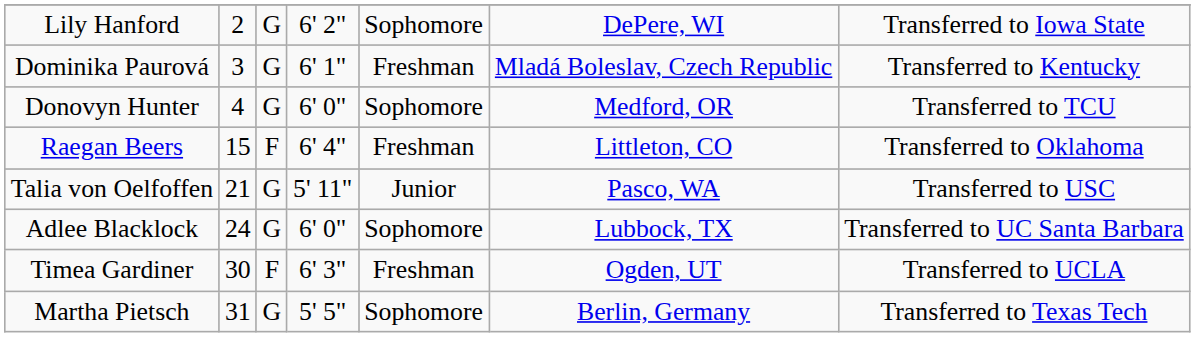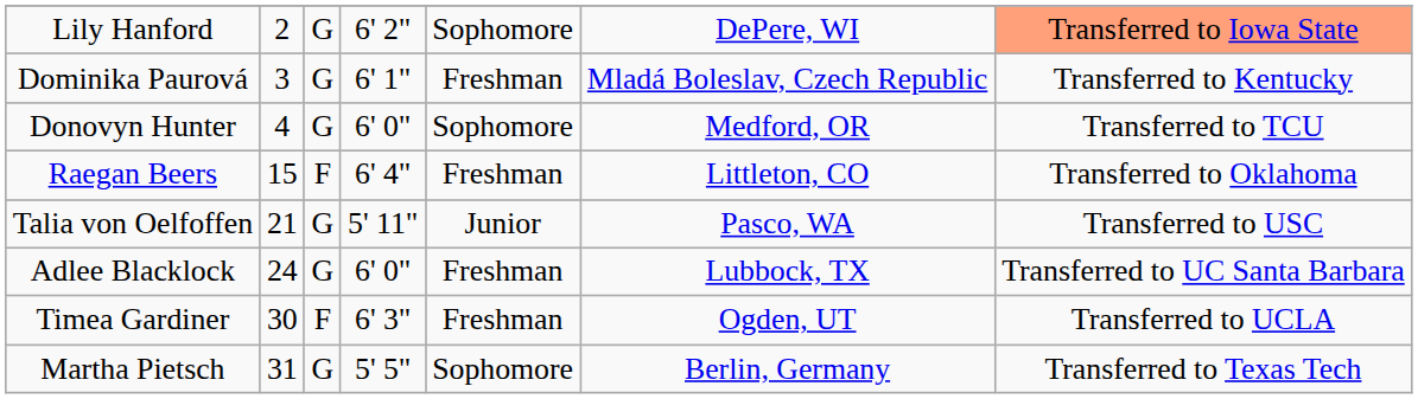 <table class="wikitable sortable" style="text-align: center">
 <tr align=center>
 </tr>
 <tr>
 <td>Lily Hanford</td>
 <td>2</td>
 <td>G</td>
 <td>6' 2"</td>
 <td>Sophomore</td>
 <td><a href='#'>DePere, WI</a></td>
-<td>Transferred to <a href='#'>Iowa State</a></td>
+<td style="background: lightsalmon;">Transferred to <a href='#'>Iowa State</a></td>
 </tr>
 <tr>
 <td>Dominika Paurová</td>
 <td>3</td>
 <td>G</td>
 <td>6' 1"</td>
 <td>Freshman</td>
 <td><a href='#'>Mladá Boleslav, Czech Republic</a></td>
 <td>Transferred to <a href='#'>Kentucky</a></td>
 </tr>
 <tr>
 <td>Donovyn Hunter</td>
 <td>4</td>
 <td>G</td>
 <td>6' 0"</td>
 <td>Sophomore</td>
 <td><a href='#'>Medford, OR</a></td>
 <td>Transferred to <a href='#'>TCU</a></td>
 </tr>
 <tr>
 <td><a href='#'>Raegan Beers</a></td>
 <td>15</td>
 <td>F</td>
 <td>6' 4"</td>
 <td>Freshman</td>
 <td><a href='#'>Littleton, CO</a></td>
 <td>Transferred to <a href='#'>Oklahoma</a></td>
 </tr>
 <tr>
 <td>Talia von Oelfoffen</td>
 <td>21</td>
 <td>G</td>
 <td>5' 11"</td>
 <td>Junior</td>
 <td><a href='#'>Pasco, WA</a></td>
 <td>Transferred to <a href='#'>USC</a></td>
 </tr>
 <tr>
 <td>Adlee Blacklock</td>
 <td>24</td>
 <td>G</td>
 <td>6' 0"</td>
-<td>Sophomore</td>
+<td>Freshman</td>
 <td><a href='#'>Lubbock, TX</a></td>
 <td>Transferred to <a href='#'>UC Santa Barbara</a></td>
 </tr>
 <tr>
 <td>Timea Gardiner</td>
 <td>30</td>
 <td>F</td>
 <td>6' 3"</td>
 <td>Freshman</td>
 <td><a href='#'>Ogden, UT</a></td>
 <td>Transferred to <a href='#'>UCLA</a></td>
 </tr>
 <tr>
 <td>Martha Pietsch</td>
 <td>31</td>
 <td>G</td>
 <td>5' 5"</td>
 <td>Sophomore</td>
 <td><a href='#'>Berlin, Germany</a></td>
 <td>Transferred to <a href='#'>Texas Tech</a></td>
 </tr>
 </table>
